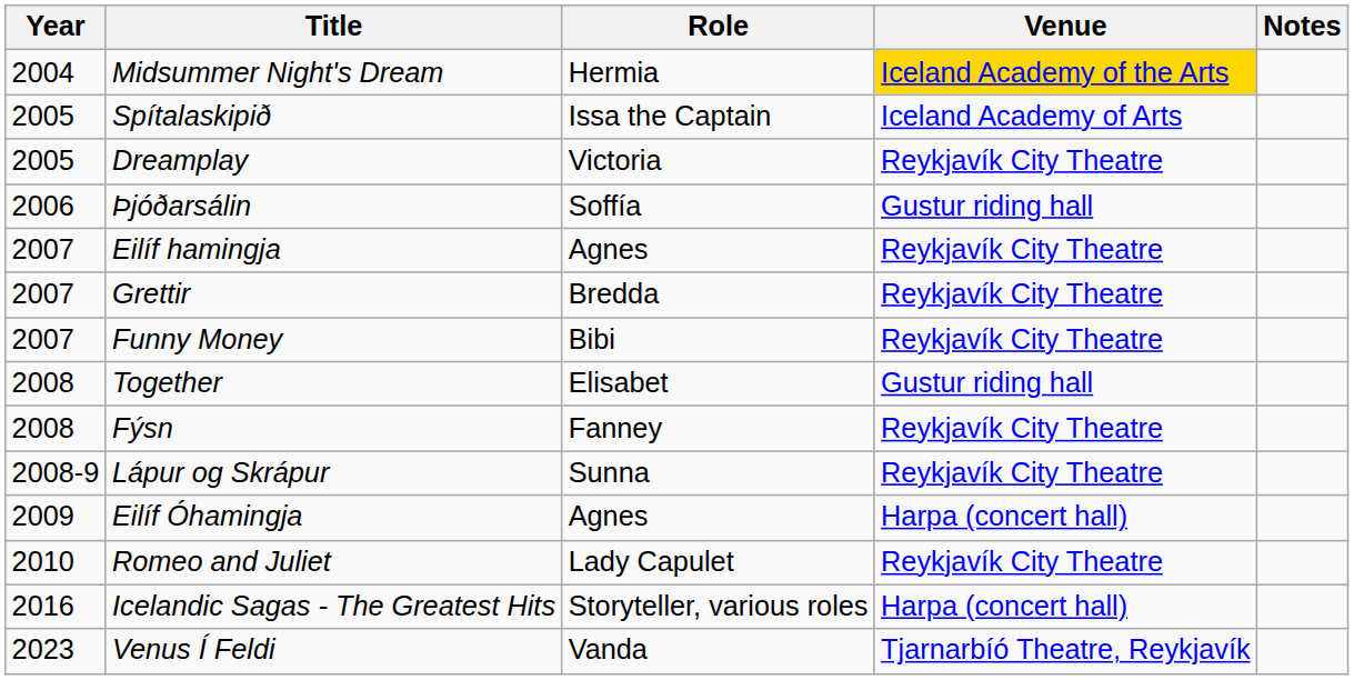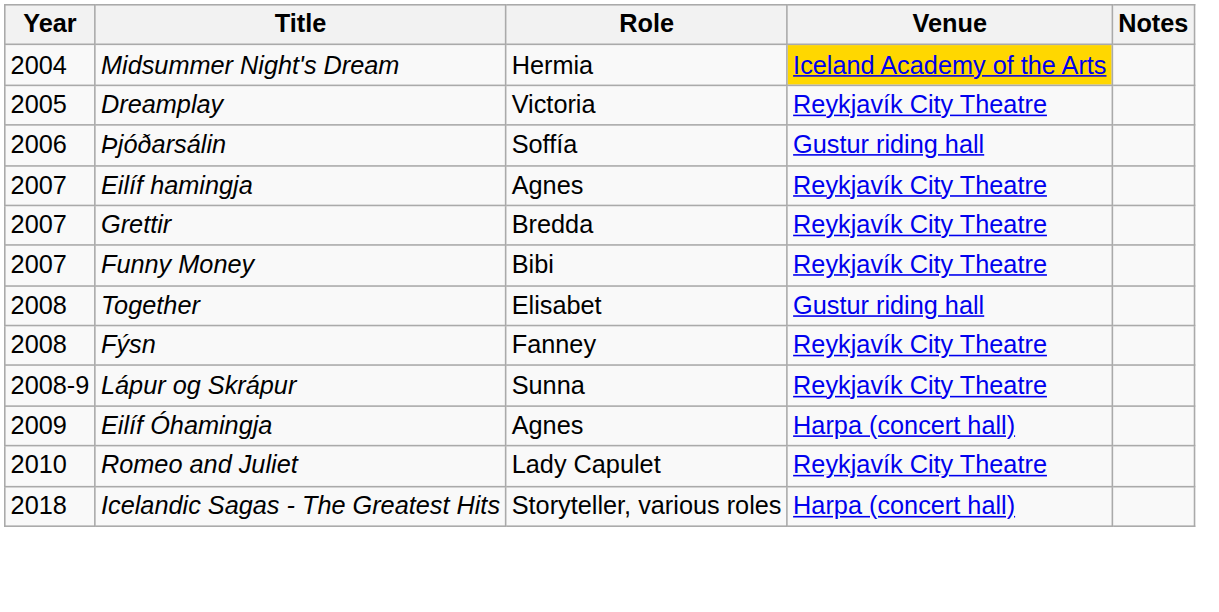 <table class="wikitable">
 <tr>
 <th>Year</th>
 <th>Title</th>
 <th>Role</th>
 <th>Venue</th>
 <th>Notes</th>
 </tr>
 <tr>
 <td>2004</td>
 <td><em>Midsummer Night's Dream</em></td>
 <td>Hermia</td>
 <td style="background: gold;"><a href='#'>Iceland Academy of the Arts</a></td>
-<td></td>
-</tr>
-<tr>
-<td>2005</td>
-<td><em>Spítalaskipið</em></td>
-<td>Issa the Captain</td>
-<td><a href='#'>Iceland Academy of Arts</a></td>
 <td></td>
 </tr>
 <tr>
 <td>2005</td>
 <td><em>Dreamplay</em></td>
 <td>Victoria</td>
 <td><a href='#'>Reykjavík City Theatre</a></td>
 <td></td>
 </tr>
 <tr>
 <td>2006</td>
 <td><em>Þjóðarsálin</em></td>
 <td>Soffía</td>
 <td><a href='#'>Gustur riding hall</a></td>
 <td></td>
 </tr>
 <tr>
 <td>2007</td>
 <td><em>Eilíf hamingja</em></td>
 <td>Agnes</td>
 <td><a href='#'>Reykjavík City Theatre</a></td>
 <td></td>
 </tr>
 <tr>
 <td>2007</td>
 <td><em>Grettir</em></td>
 <td>Bredda</td>
 <td><a href='#'>Reykjavík City Theatre</a></td>
 <td></td>
 </tr>
 <tr>
 <td>2007</td>
 <td><em>Funny Money</em></td>
 <td>Bibi</td>
 <td><a href='#'>Reykjavík City Theatre</a></td>
 <td></td>
 </tr>
 <tr>
 <td>2008</td>
 <td><em>Together</em></td>
 <td>Elisabet</td>
 <td><a href='#'>Gustur riding hall</a></td>
 <td></td>
 </tr>
 <tr>
 <td>2008</td>
 <td><em>Fýsn</em></td>
 <td>Fanney</td>
 <td><a href='#'>Reykjavík City Theatre</a></td>
 <td></td>
 </tr>
 <tr>
 <td>2008-9</td>
 <td><em>Lápur og Skrápur</em></td>
 <td>Sunna</td>
 <td><a href='#'>Reykjavík City Theatre</a></td>
 <td></td>
 </tr>
 <tr>
 <td>2009</td>
 <td><em>Eilíf Óhamingja</em></td>
 <td>Agnes</td>
 <td><a href='#'>Harpa (concert hall)</a></td>
 <td></td>
 </tr>
 <tr>
 <td>2010</td>
 <td><em>Romeo and Juliet</em></td>
 <td>Lady Capulet</td>
 <td><a href='#'>Reykjavík City Theatre</a></td>
 <td></td>
 </tr>
 <tr>
-<td>2016</td>
+<td>2018</td>
 <td><em>Icelandic Sagas - The Greatest Hits</em></td>
 <td>Storyteller, various roles</td>
 <td><a href='#'>Harpa (concert hall)</a></td>
 <td></td>
 </tr>
-<tr>
-<td>2023</td>
-<td><em>Venus Í Feldi</em></td>
-<td>Vanda</td>
-<td><a href='#'>Tjarnarbíó Theatre, Reykjavík</a></td>
-<td></td>
-</tr>
 </table>
